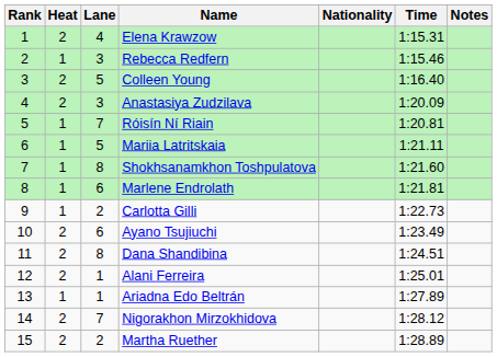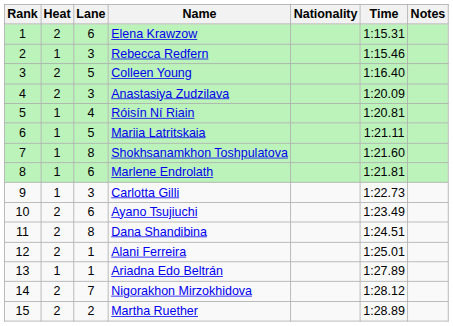 <table class="wikitable sortable" style="text-align:center">
 <tr>
 <th>Rank</th>
 <th>Heat</th>
 <th>Lane</th>
 <th>Name</th>
 <th>Nationality</th>
 <th>Time</th>
 <th>Notes</th>
 </tr>
 <tr bgcolor=bbf3bb>
 <td>1</td>
 <td>2</td>
-<td>4</td>
+<td>6</td>
 <td align=left><a href='#'>Elena Krawzow</a></td>
 <td align=left></td>
 <td>1:15.31</td>
 <td></td>
 </tr>
 <tr bgcolor=bbf3bb>
 <td>2</td>
 <td>1</td>
 <td>3</td>
 <td align=left><a href='#'>Rebecca Redfern</a></td>
 <td align=left></td>
 <td>1:15.46</td>
 <td></td>
 </tr>
 <tr bgcolor=bbf3bb>
 <td>3</td>
 <td>2</td>
 <td>5</td>
 <td align=left><a href='#'>Colleen Young</a></td>
 <td align=left></td>
 <td>1:16.40</td>
 <td></td>
 </tr>
 <tr bgcolor=bbf3bb>
 <td>4</td>
 <td>2</td>
 <td>3</td>
 <td align=left><a href='#'>Anastasiya Zudzilava</a></td>
 <td align=left></td>
 <td>1:20.09</td>
 <td></td>
 </tr>
 <tr bgcolor=bbf3bb>
 <td>5</td>
 <td>1</td>
-<td>7</td>
+<td>4</td>
 <td align=left><a href='#'>Róisín Ní Riain</a></td>
 <td align=left></td>
 <td>1:20.81</td>
 <td></td>
 </tr>
 <tr bgcolor=bbf3bb>
 <td>6</td>
 <td>1</td>
 <td>5</td>
 <td align=left><a href='#'>Mariia Latritskaia</a></td>
 <td align=left></td>
 <td>1:21.11</td>
 <td></td>
 </tr>
 <tr bgcolor=bbf3bb>
 <td>7</td>
 <td>1</td>
 <td>8</td>
 <td align=left><a href='#'>Shokhsanamkhon Toshpulatova</a></td>
 <td align=left></td>
 <td>1:21.60</td>
 <td></td>
 </tr>
 <tr bgcolor=bbf3bb>
 <td>8</td>
 <td>1</td>
 <td>6</td>
 <td align=left><a href='#'>Marlene Endrolath</a></td>
 <td align=left></td>
 <td>1:21.81</td>
 <td></td>
 </tr>
 <tr>
 <td>9</td>
 <td>1</td>
-<td>2</td>
+<td>3</td>
 <td align=left><a href='#'>Carlotta Gilli</a></td>
 <td align=left></td>
 <td>1:22.73</td>
 <td></td>
 </tr>
 <tr>
 <td>10</td>
 <td>2</td>
 <td>6</td>
 <td align=left><a href='#'>Ayano Tsujiuchi</a></td>
 <td align=left></td>
 <td>1:23.49</td>
 <td></td>
 </tr>
 <tr>
 <td>11</td>
 <td>2</td>
 <td>8</td>
 <td align=left><a href='#'>Dana Shandibina</a></td>
 <td align=left></td>
 <td>1:24.51</td>
 <td></td>
 </tr>
 <tr>
 <td>12</td>
 <td>2</td>
 <td>1</td>
 <td align=left><a href='#'>Alani Ferreira</a></td>
 <td align=left></td>
 <td>1:25.01</td>
 <td></td>
 </tr>
 <tr>
 <td>13</td>
 <td>1</td>
 <td>1</td>
 <td align=left><a href='#'>Ariadna Edo Beltrán</a></td>
 <td align=left></td>
 <td>1:27.89</td>
 <td></td>
 </tr>
 <tr>
 <td>14</td>
 <td>2</td>
 <td>7</td>
 <td align=left><a href='#'>Nigorakhon Mirzokhidova</a></td>
 <td align=left></td>
 <td>1:28.12</td>
 <td></td>
 </tr>
 <tr>
 <td>15</td>
 <td>2</td>
 <td>2</td>
 <td align=left><a href='#'>Martha Ruether</a></td>
 <td align=left></td>
 <td>1:28.89</td>
 <td></td>
 </tr>
 </table>
